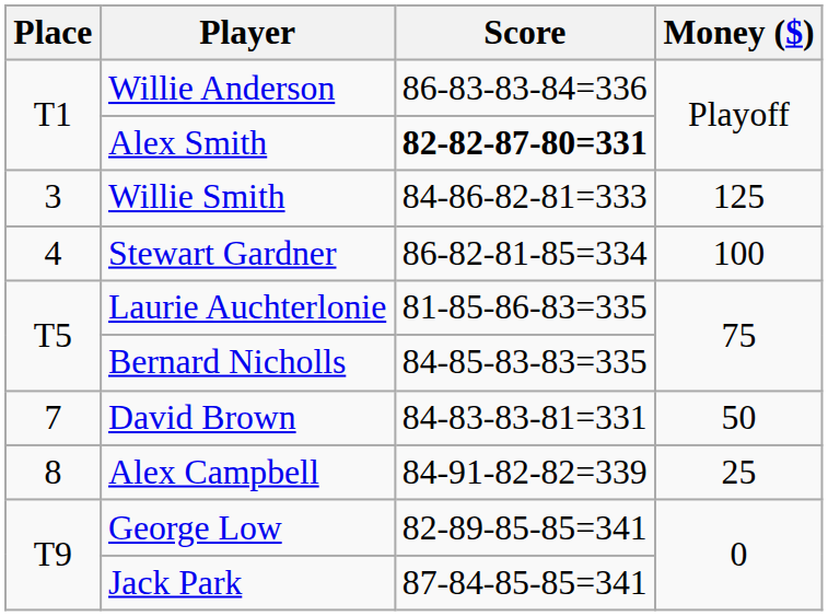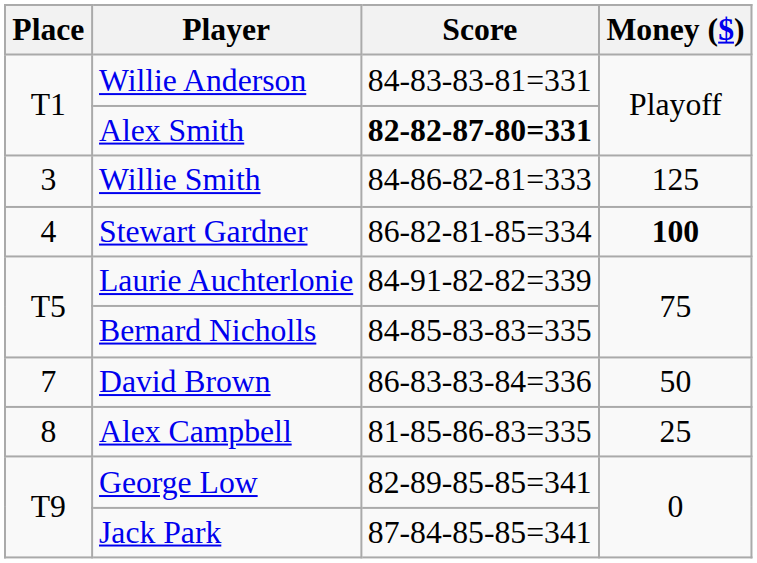 <table class=wikitable>
 <tr>
 <th>Place</th>
 <th>Player</th>
 <th>Score</th>
 <th>Money (<a href='#'>$</a>)</th>
 </tr>
 <tr>
 <td align=center rowspan=2>T1</td>
 <td> <a href='#'>Willie Anderson</a></td>
-<td>86-83-83-84=336</td>
+<td>84-83-83-81=331</td>
 <td align=center rowspan=2>Playoff</td>
 </tr>
 <tr>
 <td> <a href='#'>Alex Smith</a></td>
 <td><strong>82-82-87-80=331</strong></td>
 </tr>
 <tr>
 <td align=center>3</td>
 <td> <a href='#'>Willie Smith</a></td>
 <td>84-86-82-81=333</td>
 <td align=center>125</td>
 </tr>
 <tr>
 <td align=center>4</td>
 <td> <a href='#'>Stewart Gardner</a></td>
 <td>86-82-81-85=334</td>
-<td align=center>100</td>
+<td align=center><strong>100</strong></td>
 </tr>
 <tr>
 <td rowspan=2 align=center>T5</td>
 <td> <a href='#'>Laurie Auchterlonie</a></td>
-<td>81-85-86-83=335</td>
+<td>84-91-82-82=339</td>
 <td rowspan=2 align=center>75</td>
 </tr>
 <tr>
 <td> <a href='#'>Bernard Nicholls</a></td>
 <td>84-85-83-83=335</td>
 </tr>
 <tr>
 <td align=center>7</td>
 <td> <a href='#'>David Brown</a></td>
-<td>84-83-83-81=331</td>
+<td>86-83-83-84=336</td>
 <td align=center>50</td>
 </tr>
 <tr>
 <td align=center>8</td>
 <td> <a href='#'>Alex Campbell</a></td>
-<td>84-91-82-82=339</td>
+<td>81-85-86-83=335</td>
 <td align=center>25</td>
 </tr>
 <tr>
 <td rowspan=2 align=center>T9</td>
 <td> <a href='#'>George Low</a></td>
 <td>82-89-85-85=341</td>
 <td rowspan=2 align=center>0</td>
 </tr>
 <tr>
 <td> <a href='#'>Jack Park</a></td>
 <td>87-84-85-85=341</td>
 </tr>
 </table>
